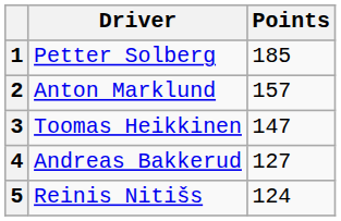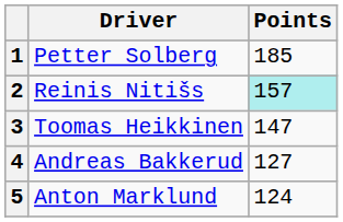 <table class="wikitable" style="font-size: 95%;">
 <tr>
 <th></th>
 <th>Driver</th>
 <th>Points</th>
 </tr>
 <tr>
 <th>1</th>
 <td> <a href='#'>Petter Solberg</a></td>
 <td>185</td>
 </tr>
 <tr>
 <th>2</th>
-<td> <a href='#'>Anton Marklund</a></td>
-<td>157</td>
+<td> <a href='#'>Reinis Nitišs</a></td>
+<td style="background: paleturquoise;">157</td>
 </tr>
 <tr>
 <th>3</th>
 <td> <a href='#'>Toomas Heikkinen</a></td>
 <td>147</td>
 </tr>
 <tr>
 <th>4</th>
 <td> <a href='#'>Andreas Bakkerud</a></td>
 <td>127</td>
 </tr>
 <tr>
 <th>5</th>
-<td> <a href='#'>Reinis Nitišs</a></td>
+<td> <a href='#'>Anton Marklund</a></td>
 <td>124</td>
 </tr>
 </table>
